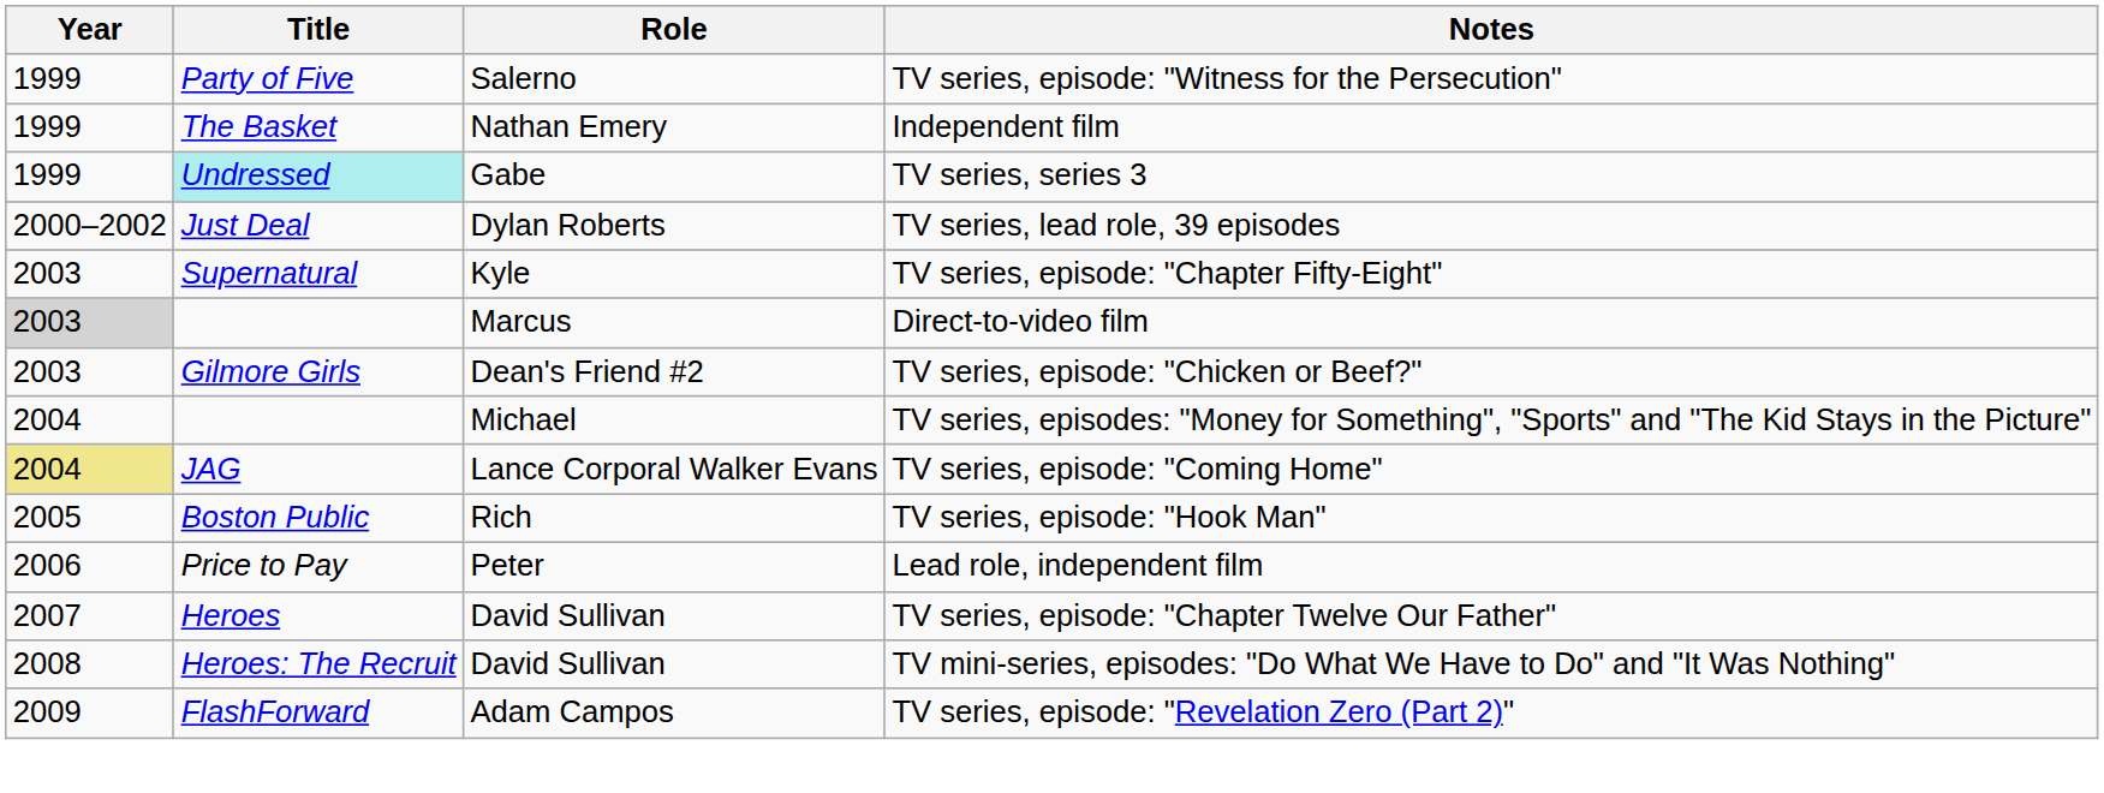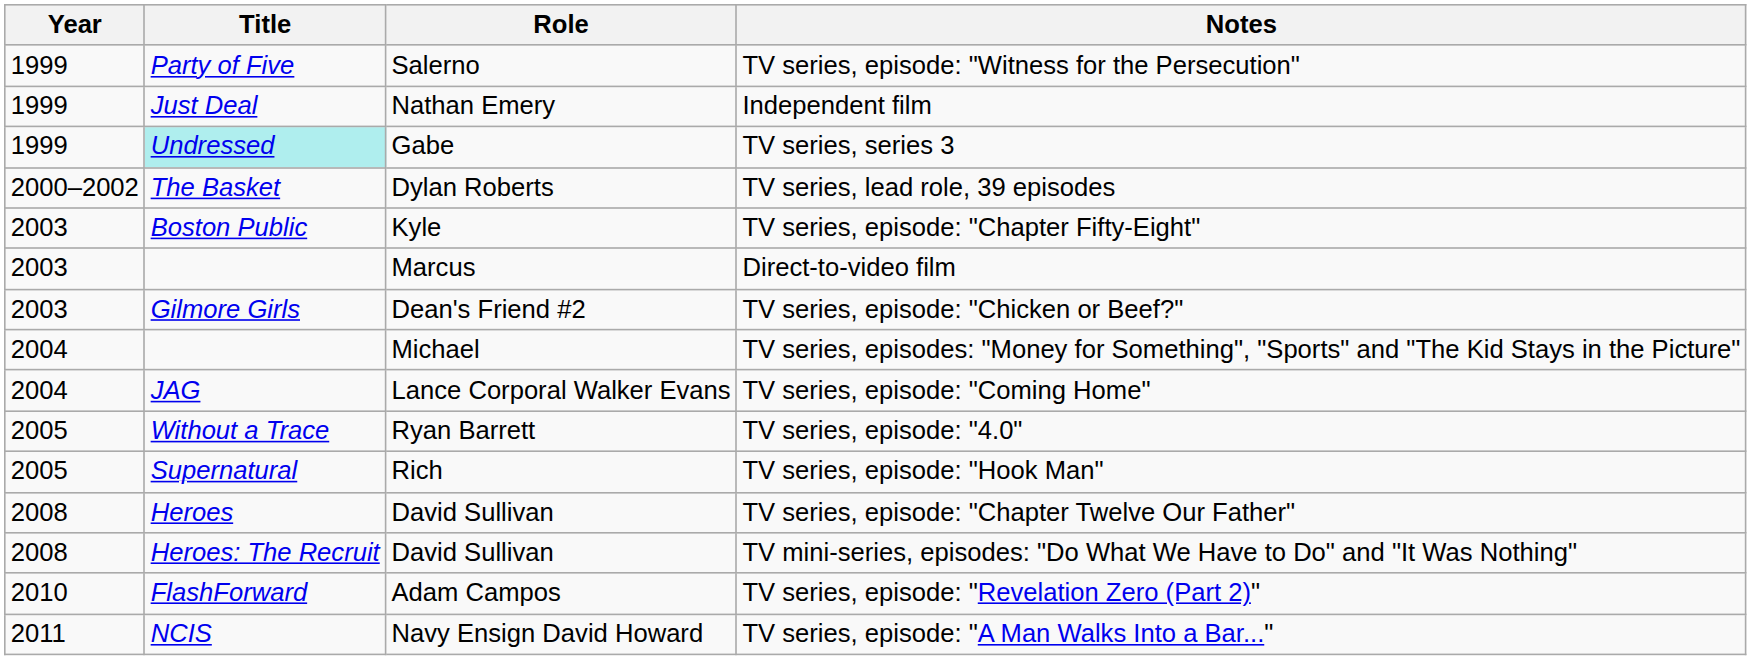 <table class="wikitable sortable">
 <tr>
 <th>Year</th>
 <th>Title</th>
 <th>Role</th>
 <th class="unsortable">Notes</th>
 </tr>
 <tr>
 <td>1999</td>
 <td><em><a href='#'>Party of Five</a></em></td>
 <td>Salerno</td>
 <td>TV series, episode: "Witness for the Persecution"</td>
 </tr>
 <tr>
 <td>1999</td>
-<td><em><a href='#'>The Basket</a></em></td>
+<td><em><a href='#'>Just Deal</a></em></td>
 <td>Nathan Emery</td>
 <td>Independent film</td>
 </tr>
 <tr>
 <td>1999</td>
 <td style="background: paleturquoise;"><em><a href='#'>Undressed</a></em></td>
 <td>Gabe</td>
 <td>TV series, series 3</td>
 </tr>
 <tr>
 <td>2000–2002</td>
-<td><em><a href='#'>Just Deal</a></em></td>
+<td><em><a href='#'>The Basket</a></em></td>
 <td>Dylan Roberts</td>
 <td>TV series, lead role, 39 episodes</td>
 </tr>
 <tr>
 <td>2003</td>
-<td><em><a href='#'>Supernatural</a></em></td>
+<td><em><a href='#'>Boston Public</a></em></td>
 <td>Kyle</td>
 <td>TV series, episode: "Chapter Fifty-Eight"</td>
 </tr>
 <tr>
-<td style="background: lightgrey;">2003</td>
+<td>2003</td>
 <td><em></em></td>
 <td>Marcus</td>
 <td>Direct-to-video film</td>
 </tr>
 <tr>
 <td>2003</td>
 <td><em><a href='#'>Gilmore Girls</a></em></td>
 <td>Dean's Friend #2</td>
 <td>TV series, episode: "Chicken or Beef?"</td>
 </tr>
 <tr>
 <td>2004</td>
 <td><em></em></td>
 <td>Michael</td>
 <td>TV series, episodes: "Money for Something", "Sports" and "The Kid Stays in the Picture"</td>
 </tr>
 <tr>
-<td style="background: khaki;">2004</td>
+<td>2004</td>
 <td><em><a href='#'>JAG</a></em></td>
 <td>Lance Corporal Walker Evans</td>
 <td>TV series, episode: "Coming Home"</td>
 </tr>
 <tr>
 <td>2005</td>
-<td><em><a href='#'>Boston Public</a></em></td>
+<td><em><a href='#'>Without a Trace</a></em></td>
+<td>Ryan Barrett</td>
+<td>TV series, episode: "4.0"</td>
+</tr>
+<tr>
+<td>2005</td>
+<td><em><a href='#'>Supernatural</a></em></td>
 <td>Rich</td>
 <td>TV series, episode: "Hook Man"</td>
 </tr>
 <tr>
-<td>2006</td>
-<td><em>Price to Pay</em></td>
-<td>Peter</td>
-<td>Lead role, independent film</td>
-</tr>
-<tr>
-<td>2007</td>
+<td>2008</td>
 <td><em><a href='#'>Heroes</a></em></td>
 <td>David Sullivan</td>
 <td>TV series, episode: "Chapter Twelve Our Father"</td>
 </tr>
 <tr>
 <td>2008</td>
 <td><em><a href='#'>Heroes: The Recruit</a></em></td>
 <td>David Sullivan</td>
 <td>TV mini-series, episodes: "Do What We Have to Do" and "It Was Nothing"</td>
 </tr>
 <tr>
-<td>2009</td>
+<td>2010</td>
 <td><em><a href='#'>FlashForward</a></em></td>
 <td>Adam Campos</td>
 <td>TV series, episode: "<a href='#'>Revelation Zero (Part 2)</a>"</td>
 </tr>
+<tr>
+<td>2011</td>
+<td><em><a href='#'>NCIS</a></em></td>
+<td>Navy Ensign David Howard</td>
+<td>TV series, episode: "<a href='#'>A Man Walks Into a Bar...</a>"</td>
+</tr>
 </table>
